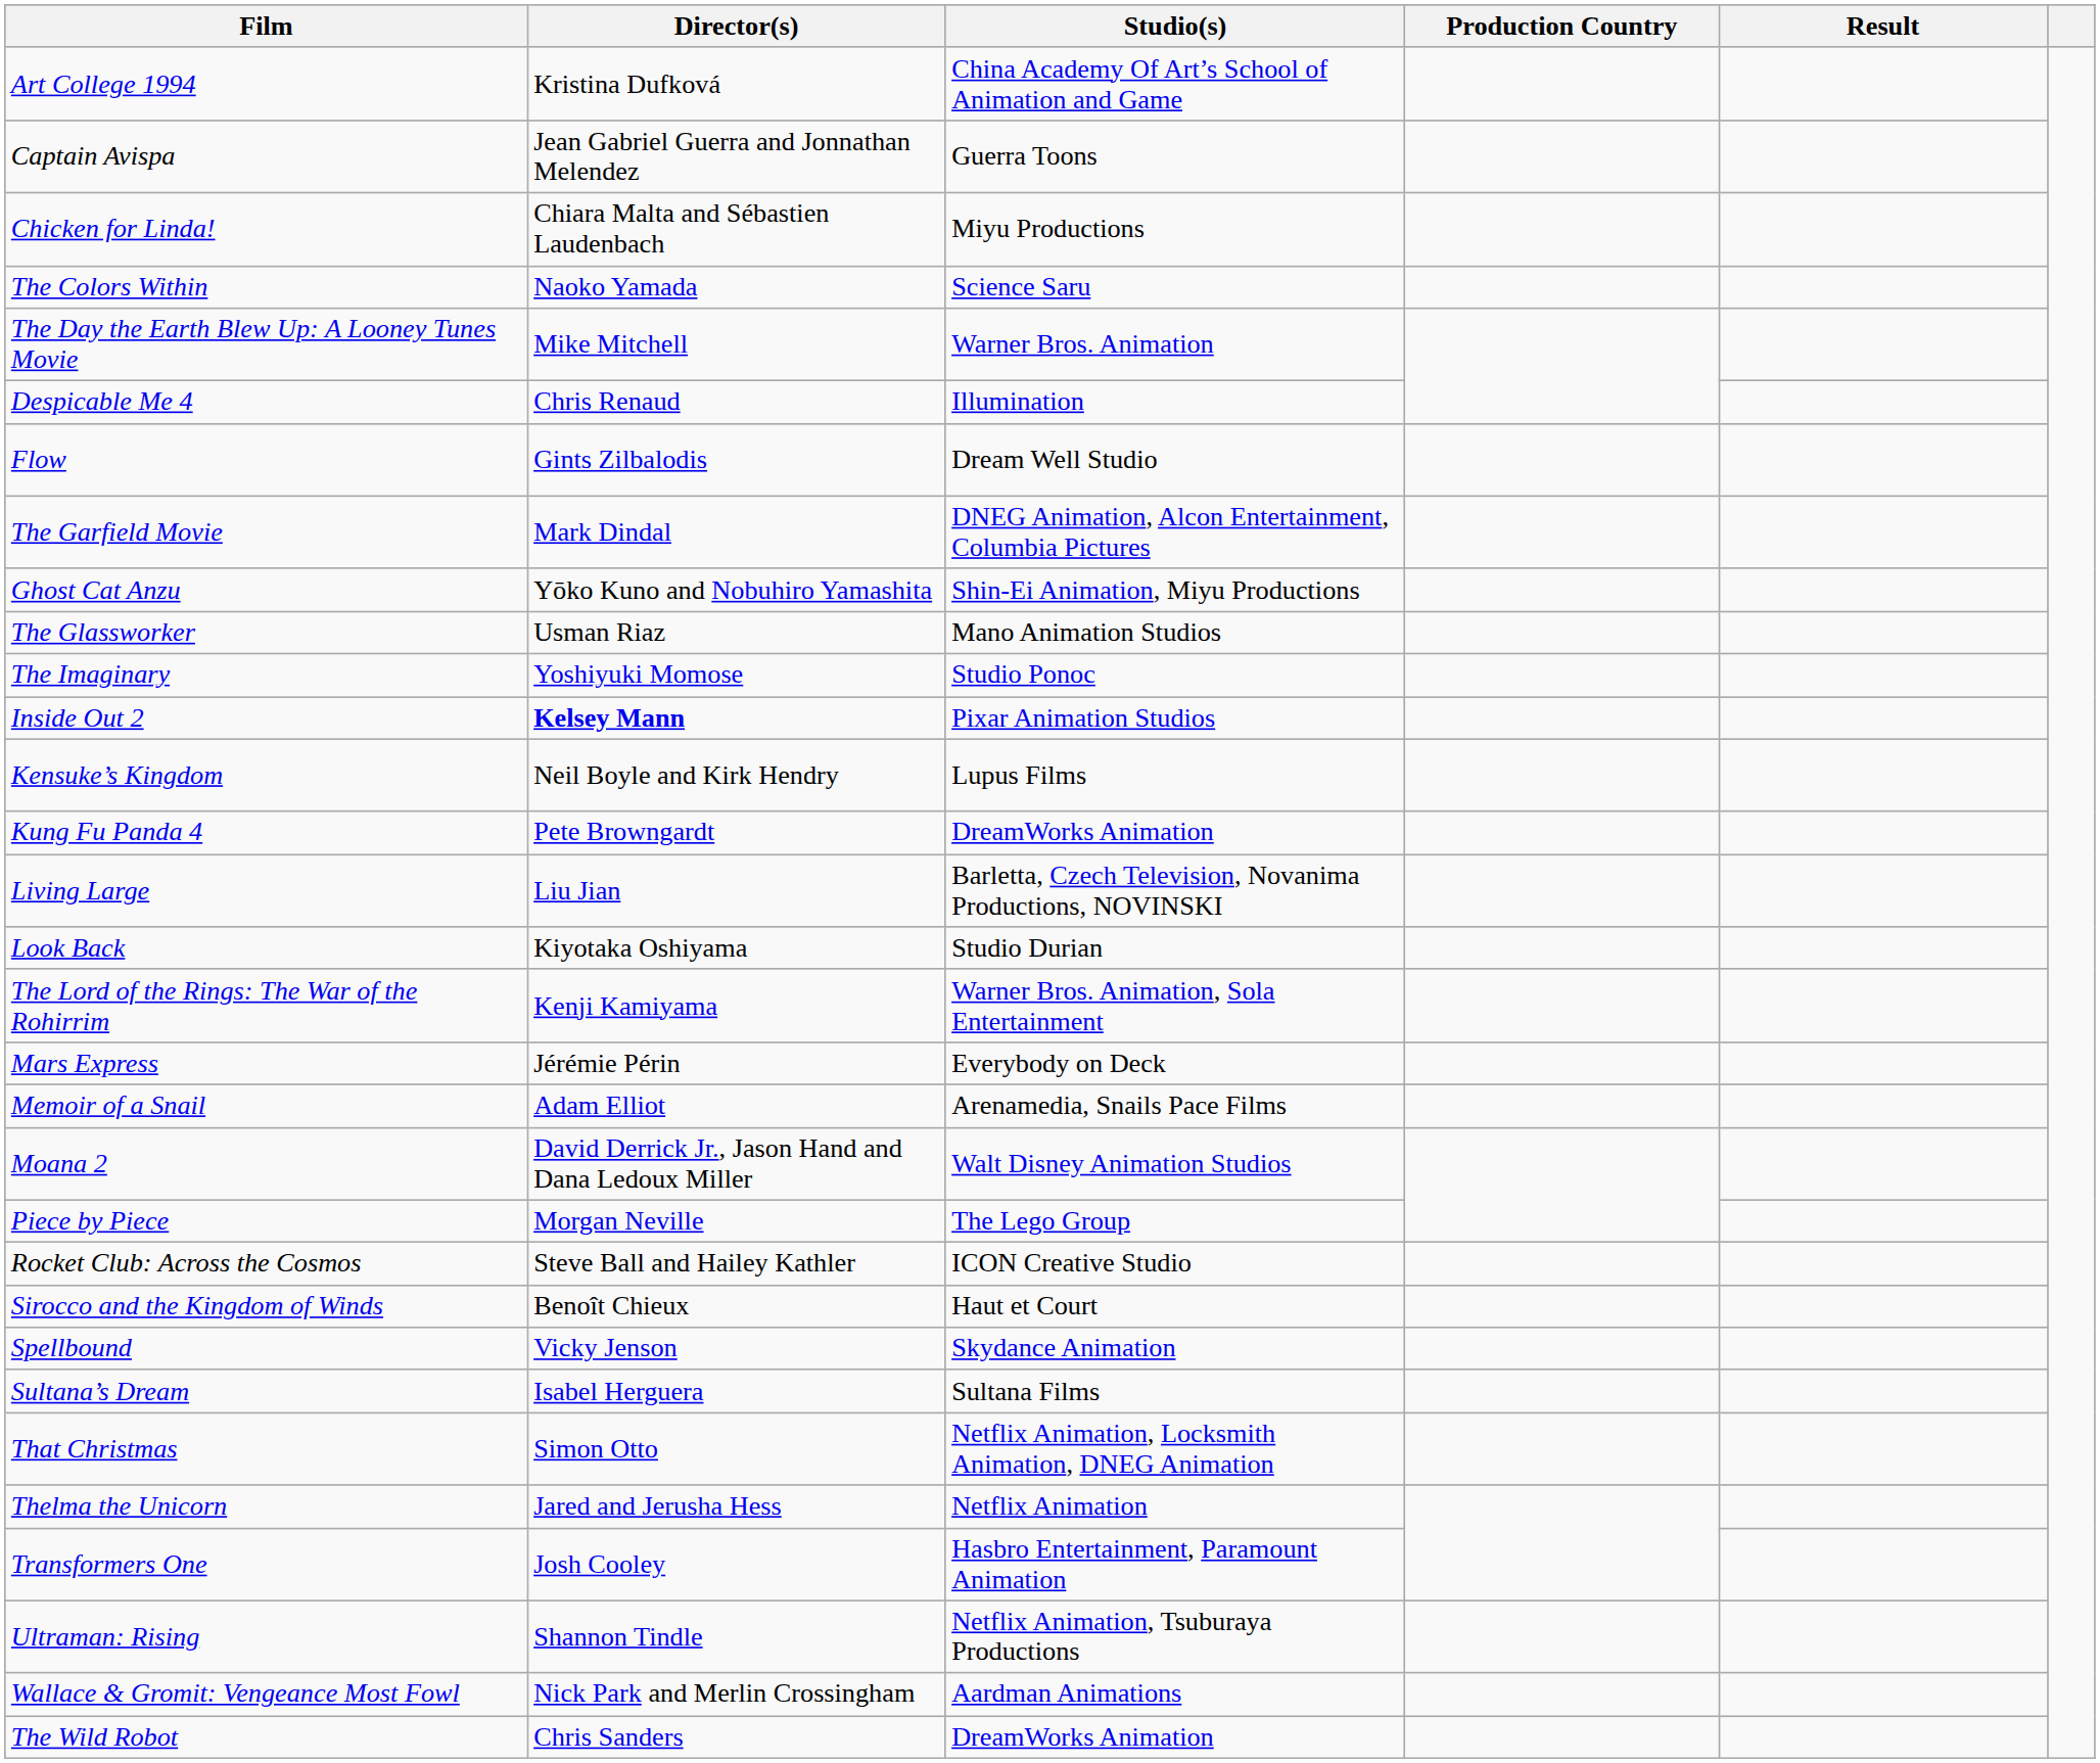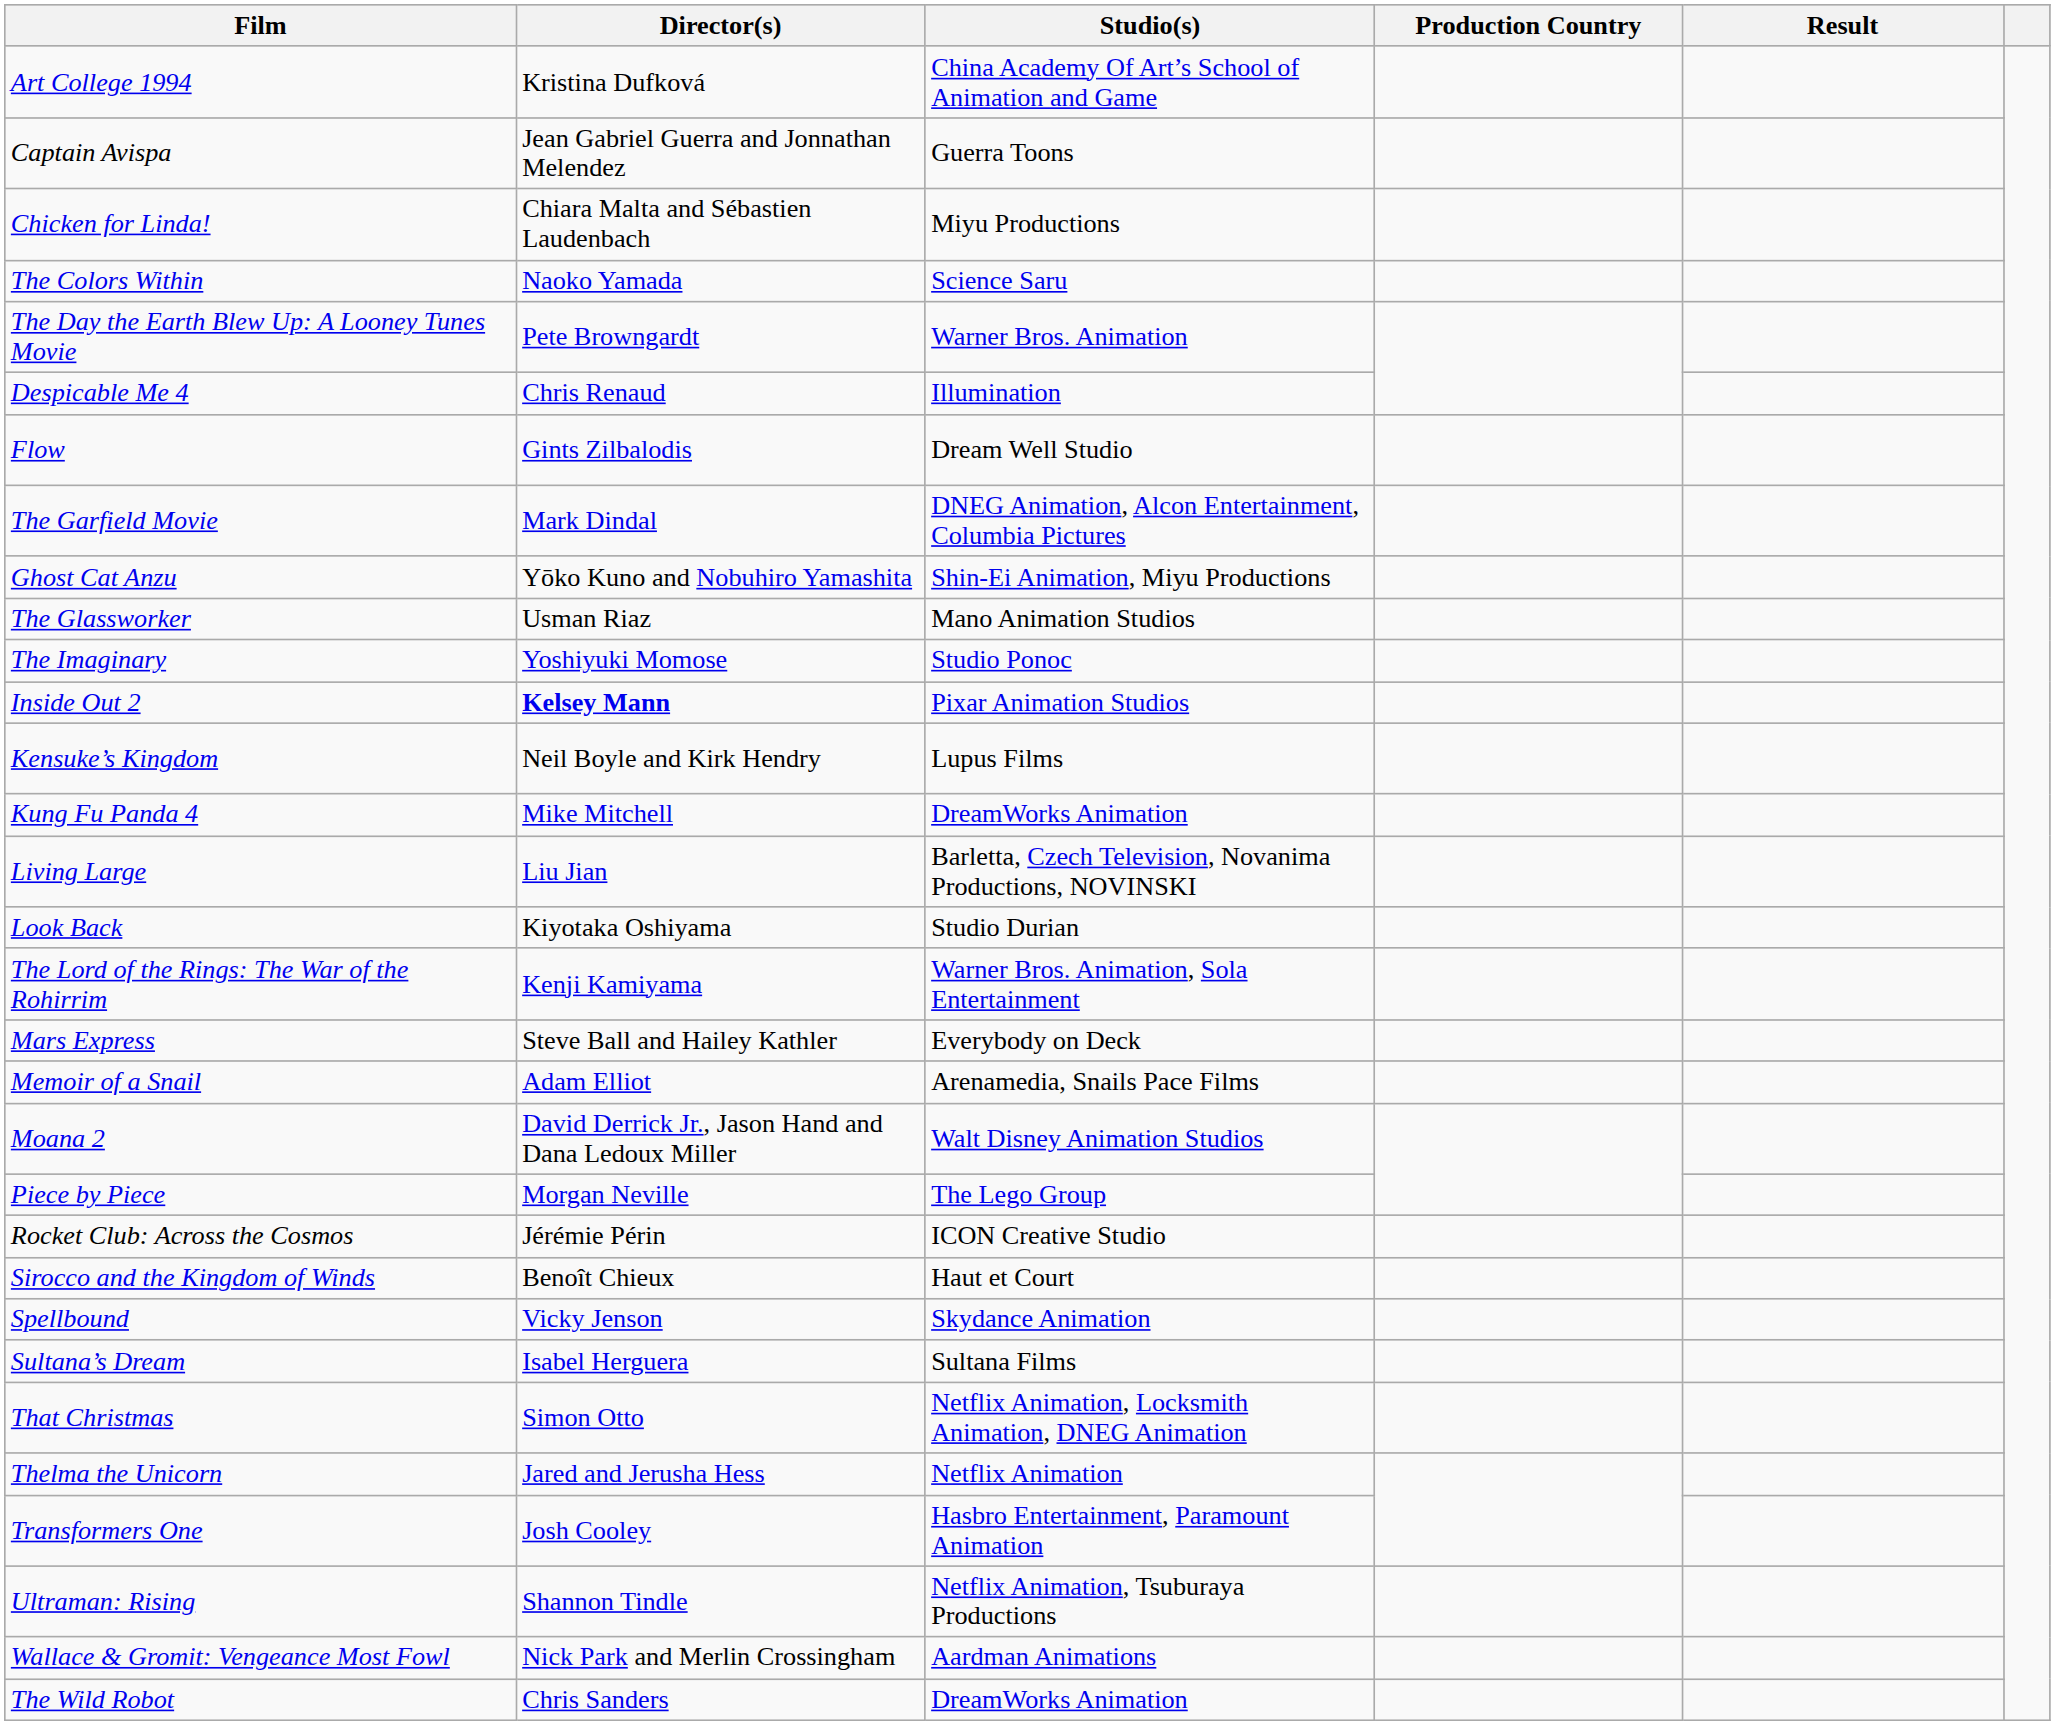 <table class="wikitable">
 <tr>
 <th scope="col" style="width:25%;">Film</th>
 <th scope="col" style="width:20%;">Director(s)</th>
 <th scope="col" style="width:22%;">Studio(s)</th>
 <th scope="col" style="width:15%;">Production Country</th>
 <th>Result</th>
 <th></th>
 </tr>
 <tr>
 <td><em><a href='#'>Art College 1994</a></em></td>
 <td>Kristina Dufková</td>
 <td><a href='#'>China Academy Of Art’s School of Animation and Game</a></td>
 <td></td>
 <td></td>
 <td rowspan="31" align="center"></td>
 </tr>
 <tr>
 <td><em>Captain Avispa</em></td>
 <td>Jean Gabriel Guerra and Jonnathan Melendez</td>
 <td>Guerra Toons</td>
 <td></td>
 <td></td>
 </tr>
 <tr>
 <td><em><a href='#'>Chicken for Linda!</a></em></td>
 <td>Chiara Malta and Sébastien Laudenbach</td>
 <td>Miyu Productions</td>
 <td></td>
 <td></td>
 </tr>
 <tr>
 <td><em><a href='#'>The Colors Within</a></em></td>
 <td><a href='#'>Naoko Yamada</a></td>
 <td><a href='#'>Science Saru</a></td>
 <td></td>
 <td></td>
 </tr>
 <tr>
 <td><em><a href='#'>The Day the Earth Blew Up: A Looney Tunes Movie</a></em></td>
-<td><a href='#'>Mike Mitchell</a></td>
+<td><a href='#'>Pete Browngardt</a></td>
 <td><a href='#'>Warner Bros. Animation</a></td>
 <td rowspan="2"></td>
 <td></td>
 </tr>
 <tr>
 <td><em><a href='#'>Despicable Me 4</a></em></td>
 <td><a href='#'>Chris Renaud</a></td>
 <td><a href='#'>Illumination</a></td>
 <td></td>
 </tr>
 <tr>
 <td><a href='#'><em>Flow</em></a></td>
 <td><a href='#'>Gints Zilbalodis</a></td>
 <td>Dream Well Studio</td>
 <td><br><br></td>
 <td></td>
 </tr>
 <tr>
 <td><em><a href='#'>The Garfield Movie</a></em></td>
 <td><a href='#'>Mark Dindal</a></td>
 <td><a href='#'>DNEG Animation</a>, <a href='#'>Alcon Entertainment</a>, <a href='#'>Columbia Pictures</a></td>
 <td></td>
 <td></td>
 </tr>
 <tr>
 <td><a href='#'><em>Ghost Cat Anzu</em></a></td>
 <td>Yōko Kuno and <a href='#'>Nobuhiro Yamashita</a></td>
 <td><a href='#'>Shin-Ei Animation</a>, Miyu Productions</td>
 <td><br></td>
 <td></td>
 </tr>
 <tr>
 <td><em><a href='#'>The Glassworker</a></em></td>
 <td>Usman Riaz</td>
 <td>Mano Animation Studios</td>
 <td></td>
 <td></td>
 </tr>
 <tr>
 <td><a href='#'><em>The Imaginary</em></a></td>
 <td><a href='#'>Yoshiyuki Momose</a></td>
 <td><a href='#'>Studio Ponoc</a></td>
 <td></td>
 <td></td>
 </tr>
 <tr>
 <td><em><a href='#'>Inside Out 2</a></em></td>
 <td><strong><a href='#'>Kelsey Mann</a></strong></td>
 <td><a href='#'>Pixar Animation Studios</a></td>
 <td></td>
 <td></td>
 </tr>
 <tr>
 <td><a href='#'><em>Kensuke’s Kingdom</em></a></td>
 <td>Neil Boyle and Kirk Hendry</td>
 <td>Lupus Films</td>
 <td><br><br></td>
 <td></td>
 </tr>
 <tr>
 <td><em><a href='#'>Kung Fu Panda 4</a></em></td>
-<td><a href='#'>Pete Browngardt</a></td>
+<td><a href='#'>Mike Mitchell</a></td>
 <td><a href='#'>DreamWorks Animation</a></td>
 <td></td>
 <td></td>
 </tr>
 <tr>
 <td><em><a href='#'>Living Large</a></em></td>
 <td><a href='#'>Liu Jian</a></td>
 <td>Barletta, <a href='#'>Czech Television</a>, Novanima Productions, NOVINSKI</td>
 <td><br><br></td>
 <td></td>
 </tr>
 <tr>
 <td><a href='#'><em>Look Back</em></a></td>
 <td>Kiyotaka Oshiyama</td>
 <td>Studio Durian</td>
 <td></td>
 <td></td>
 </tr>
 <tr>
 <td><em><a href='#'>The Lord of the Rings: The War of the Rohirrim</a></em></td>
 <td><a href='#'>Kenji Kamiyama</a></td>
 <td><a href='#'>Warner Bros. Animation</a>, <a href='#'>Sola Entertainment</a></td>
 <td><br></td>
 <td></td>
 </tr>
 <tr>
 <td><a href='#'><em>Mars Express</em></a></td>
-<td>Jérémie Périn</td>
+<td>Steve Ball and Hailey Kathler</td>
 <td>Everybody on Deck</td>
 <td></td>
 <td></td>
 </tr>
 <tr>
 <td><em><a href='#'>Memoir of a Snail</a></em></td>
 <td><a href='#'>Adam Elliot</a></td>
 <td>Arenamedia, Snails Pace Films</td>
 <td></td>
 <td></td>
 </tr>
 <tr>
 <td><em><a href='#'>Moana 2</a></em></td>
 <td><a href='#'>David Derrick Jr.</a>, Jason Hand and Dana Ledoux Miller</td>
 <td><a href='#'>Walt Disney Animation Studios</a></td>
 <td rowspan="2"></td>
 <td></td>
 </tr>
 <tr>
 <td><a href='#'><em>Piece by Piece</em></a></td>
 <td><a href='#'>Morgan Neville</a></td>
 <td><a href='#'>The Lego Group</a></td>
 <td></td>
 </tr>
 <tr>
 <td><em>Rocket Club: Across the Cosmos</em></td>
-<td>Steve Ball and Hailey Kathler</td>
+<td>Jérémie Périn</td>
 <td>ICON Creative Studio</td>
 <td></td>
 <td></td>
 </tr>
 <tr>
 <td><em><a href='#'>Sirocco and the Kingdom of Winds</a></em></td>
 <td>Benoît Chieux</td>
 <td>Haut et Court</td>
 <td><br></td>
 <td></td>
 </tr>
 <tr>
 <td><a href='#'><em>Spellbound</em></a></td>
 <td><a href='#'>Vicky Jenson</a></td>
 <td><a href='#'>Skydance Animation</a></td>
 <td></td>
 <td></td>
 </tr>
 <tr>
 <td><a href='#'><em>Sultana’s Dream</em></a></td>
 <td><a href='#'>Isabel Herguera</a></td>
 <td>Sultana Films</td>
 <td><br></td>
 <td></td>
 </tr>
 <tr>
 <td><em><a href='#'>That Christmas</a></em></td>
 <td><a href='#'>Simon Otto</a></td>
 <td><a href='#'>Netflix Animation</a>, <a href='#'>Locksmith Animation</a>, <a href='#'>DNEG Animation</a></td>
 <td><br></td>
 <td></td>
 </tr>
 <tr>
 <td><em><a href='#'>Thelma the Unicorn</a></em></td>
 <td><a href='#'>Jared and Jerusha Hess</a></td>
 <td><a href='#'>Netflix Animation</a></td>
 <td rowspan="2"></td>
 <td></td>
 </tr>
 <tr>
 <td><em><a href='#'>Transformers One</a></em></td>
 <td><a href='#'>Josh Cooley</a></td>
 <td><a href='#'>Hasbro Entertainment</a>, <a href='#'>Paramount Animation</a></td>
 <td></td>
 </tr>
 <tr>
 <td><em><a href='#'>Ultraman: Rising</a></em></td>
 <td><a href='#'>Shannon Tindle</a></td>
 <td><a href='#'>Netflix Animation</a>, Tsuburaya Productions</td>
 <td><br></td>
 <td></td>
 </tr>
 <tr>
 <td><em><a href='#'>Wallace & Gromit: Vengeance Most Fowl</a></em></td>
 <td><a href='#'>Nick Park</a> and Merlin Crossingham</td>
 <td><a href='#'>Aardman Animations</a></td>
 <td></td>
 <td></td>
 </tr>
 <tr>
 <td><em><a href='#'>The Wild Robot</a></em></td>
 <td><a href='#'>Chris Sanders</a></td>
 <td><a href='#'>DreamWorks Animation</a></td>
 <td></td>
 <td></td>
 </tr>
 </table>
